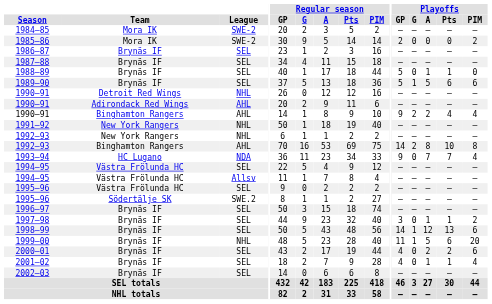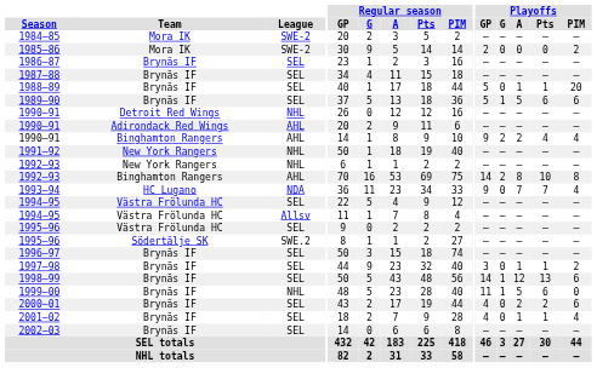 <table border="0" cellpadding="1" cellspacing="0" style="text-align:center; width:60em">
 <tr bgcolor="#e0e0e0">
 <th colspan="3" bgcolor="#ffffff"></th>
 <th rowspan="100" bgcolor="#ffffff"></th>
 <th colspan="5"><a href='#'>Regular season</a></th>
 <th rowspan="100" bgcolor="#ffffff"></th>
 <th colspan="5"><a href='#'>Playoffs</a></th>
 </tr>
 <tr bgcolor="#e0e0e0">
 <th><a href='#'>Season</a></th>
 <th>Team</th>
 <th>League</th>
 <th>GP</th>
 <th><a href='#'>G</a></th>
 <th><a href='#'>A</a></th>
 <th><a href='#'>Pts</a></th>
 <th><a href='#'>PIM</a></th>
 <th>GP</th>
 <th>G</th>
 <th>A</th>
 <th>Pts</th>
 <th>PIM</th>
 </tr>
 <tr>
 <td><a href='#'>1984–85</a></td>
 <td><a href='#'>Mora IK</a></td>
 <td><a href='#'>SWE-2</a></td>
 <td>20</td>
 <td>2</td>
 <td>3</td>
 <td>5</td>
 <td>2</td>
 <td>—</td>
 <td>—</td>
 <td>—</td>
 <td>—</td>
 <td>—</td>
 </tr>
 <tr bgcolor="#f0f0f0">
 <td><a href='#'>1985–86</a></td>
 <td>Mora IK</td>
 <td>SWE-2</td>
 <td>30</td>
 <td>9</td>
 <td>5</td>
 <td>14</td>
 <td>14</td>
 <td>2</td>
 <td>0</td>
 <td>0</td>
 <td>0</td>
 <td>2</td>
 </tr>
 <tr>
 <td><a href='#'>1986–87</a></td>
 <td><a href='#'>Brynäs IF</a></td>
 <td><a href='#'>SEL</a></td>
 <td>23</td>
 <td>1</td>
 <td>2</td>
 <td>3</td>
 <td>16</td>
 <td>—</td>
 <td>—</td>
 <td>—</td>
 <td>—</td>
 <td>—</td>
 </tr>
 <tr bgcolor="#f0f0f0">
 <td><a href='#'>1987–88</a></td>
 <td>Brynäs IF</td>
 <td>SEL</td>
 <td>34</td>
 <td>4</td>
 <td>11</td>
 <td>15</td>
 <td>18</td>
 <td>—</td>
 <td>—</td>
 <td>—</td>
 <td>—</td>
 <td>—</td>
 </tr>
 <tr>
 <td><a href='#'>1988–89</a></td>
 <td>Brynäs IF</td>
 <td>SEL</td>
 <td>40</td>
 <td>1</td>
 <td>17</td>
 <td>18</td>
 <td>44</td>
 <td>5</td>
 <td>0</td>
 <td>1</td>
 <td>1</td>
-<td>0</td>
+<td>20</td>
 </tr>
 <tr bgcolor="#f0f0f0">
 <td><a href='#'>1989–90</a></td>
 <td>Brynäs IF</td>
 <td>SEL</td>
 <td>37</td>
 <td>5</td>
 <td>13</td>
 <td>18</td>
 <td>36</td>
 <td>5</td>
 <td>1</td>
 <td>5</td>
 <td>6</td>
 <td>6</td>
 </tr>
 <tr>
 <td><a href='#'>1990–91</a></td>
 <td><a href='#'>Detroit Red Wings</a></td>
 <td><a href='#'>NHL</a></td>
 <td>26</td>
 <td>0</td>
 <td>12</td>
 <td>12</td>
 <td>16</td>
 <td>—</td>
 <td>—</td>
 <td>—</td>
 <td>—</td>
 <td>—</td>
 </tr>
 <tr bgcolor="#f0f0f0">
 <td><a href='#'>1990–91</a></td>
 <td><a href='#'>Adirondack Red Wings</a></td>
 <td><a href='#'>AHL</a></td>
 <td>20</td>
 <td>2</td>
 <td>9</td>
 <td>11</td>
 <td>6</td>
 <td>—</td>
 <td>—</td>
 <td>—</td>
 <td>—</td>
 <td>—</td>
 </tr>
 <tr>
 <td>1990–91</td>
 <td><a href='#'>Binghamton Rangers</a></td>
 <td>AHL</td>
 <td>14</td>
 <td>1</td>
 <td>8</td>
 <td>9</td>
 <td>10</td>
 <td>9</td>
 <td>2</td>
 <td>2</td>
 <td>4</td>
 <td>4</td>
 </tr>
 <tr bgcolor="#f0f0f0">
 <td><a href='#'>1991–92</a></td>
 <td><a href='#'>New York Rangers</a></td>
 <td>NHL</td>
 <td>50</td>
 <td>1</td>
 <td>18</td>
 <td>19</td>
 <td>40</td>
 <td>—</td>
 <td>—</td>
 <td>—</td>
 <td>—</td>
 <td>—</td>
 </tr>
 <tr>
 <td><a href='#'>1992–93</a></td>
 <td>New York Rangers</td>
 <td>NHL</td>
 <td>6</td>
 <td>1</td>
 <td>1</td>
 <td>2</td>
 <td>2</td>
 <td>—</td>
 <td>—</td>
 <td>—</td>
 <td>—</td>
 <td>—</td>
 </tr>
 <tr bgcolor="#f0f0f0">
 <td><a href='#'>1992–93</a></td>
 <td>Binghamton Rangers</td>
 <td>AHL</td>
 <td>70</td>
 <td>16</td>
 <td>53</td>
 <td>69</td>
 <td>75</td>
 <td>14</td>
 <td>2</td>
 <td>8</td>
 <td>10</td>
 <td>8</td>
 </tr>
 <tr>
 <td><a href='#'>1993–94</a></td>
 <td><a href='#'>HC Lugano</a></td>
 <td><a href='#'>NDA</a></td>
 <td>36</td>
 <td>11</td>
 <td>23</td>
 <td>34</td>
 <td>33</td>
 <td>9</td>
 <td>0</td>
 <td>7</td>
 <td>7</td>
 <td>4</td>
 </tr>
 <tr bgcolor="#f0f0f0">
 <td><a href='#'>1994–95</a></td>
 <td><a href='#'>Västra Frölunda HC</a></td>
 <td>SEL</td>
 <td>22</td>
 <td>5</td>
 <td>4</td>
 <td>9</td>
 <td>12</td>
 <td>—</td>
 <td>—</td>
 <td>—</td>
 <td>—</td>
 <td>—</td>
 </tr>
 <tr>
 <td><a href='#'>1994–95</a></td>
 <td>Västra Frölunda HC</td>
 <td><a href='#'>Allsv</a></td>
 <td>11</td>
 <td>1</td>
 <td>7</td>
 <td>8</td>
 <td>4</td>
 <td>—</td>
 <td>—</td>
 <td>—</td>
 <td>—</td>
 <td>—</td>
 </tr>
 <tr bgcolor="#f0f0f0">
 <td><a href='#'>1995–96</a></td>
 <td>Västra Frölunda HC</td>
 <td>SEL</td>
 <td>9</td>
 <td>0</td>
 <td>2</td>
 <td>2</td>
 <td>2</td>
 <td>—</td>
 <td>—</td>
 <td>—</td>
 <td>—</td>
 <td>—</td>
 </tr>
 <tr>
 <td><a href='#'>1995–96</a></td>
 <td><a href='#'>Södertälje SK</a></td>
 <td>SWE.2</td>
 <td>8</td>
 <td>1</td>
 <td>1</td>
 <td>2</td>
 <td>27</td>
 <td>—</td>
 <td>—</td>
 <td>—</td>
 <td>—</td>
 <td>—</td>
 </tr>
 <tr bgcolor="#f0f0f0">
 <td><a href='#'>1996–97</a></td>
 <td>Brynäs IF</td>
 <td>SEL</td>
 <td>50</td>
 <td>3</td>
 <td>15</td>
 <td>18</td>
 <td>74</td>
 <td>—</td>
 <td>—</td>
 <td>—</td>
 <td>—</td>
 <td>—</td>
 </tr>
 <tr>
 <td><a href='#'>1997–98</a></td>
 <td>Brynäs IF</td>
 <td>SEL</td>
 <td>44</td>
 <td>9</td>
 <td>23</td>
 <td>32</td>
 <td>40</td>
 <td>3</td>
 <td>0</td>
 <td>1</td>
 <td>1</td>
 <td>2</td>
 </tr>
 <tr bgcolor="#f0f0f0">
 <td><a href='#'>1998–99</a></td>
 <td>Brynäs IF</td>
 <td>SEL</td>
 <td>50</td>
 <td>5</td>
 <td>43</td>
 <td>48</td>
 <td>56</td>
 <td>14</td>
 <td>1</td>
 <td>12</td>
 <td>13</td>
 <td>6</td>
 </tr>
 <tr>
 <td><a href='#'>1999–00</a></td>
 <td>Brynäs IF</td>
 <td>NHL</td>
 <td>48</td>
 <td>5</td>
 <td>23</td>
 <td>28</td>
 <td>40</td>
 <td>11</td>
 <td>1</td>
 <td>5</td>
 <td>6</td>
-<td>20</td>
+<td>0</td>
 </tr>
 <tr bgcolor="#f0f0f0">
 <td><a href='#'>2000–01</a></td>
 <td>Brynäs IF</td>
 <td>SEL</td>
 <td>43</td>
 <td>2</td>
 <td>17</td>
 <td>19</td>
 <td>44</td>
 <td>4</td>
 <td>0</td>
 <td>2</td>
 <td>2</td>
 <td>6</td>
 </tr>
 <tr>
 <td><a href='#'>2001–02</a></td>
 <td>Brynäs IF</td>
 <td>SEL</td>
 <td>18</td>
 <td>2</td>
 <td>7</td>
 <td>9</td>
 <td>28</td>
 <td>4</td>
 <td>0</td>
 <td>1</td>
 <td>1</td>
 <td>4</td>
 </tr>
 <tr bgcolor="#f0f0f0">
 <td><a href='#'>2002–03</a></td>
 <td>Brynäs IF</td>
 <td>SEL</td>
 <td>14</td>
 <td>0</td>
 <td>6</td>
 <td>6</td>
 <td>8</td>
 <td>—</td>
 <td>—</td>
 <td>—</td>
 <td>—</td>
 <td>—</td>
 </tr>
 <tr bgcolor="#e0e0e0">
 <th colspan="3">SEL totals</th>
 <th>432</th>
 <th>42</th>
 <th>183</th>
 <th>225</th>
 <th>418</th>
 <th>46</th>
 <th>3</th>
 <th>27</th>
 <th>30</th>
 <th>44</th>
 </tr>
 <tr bgcolor="#e0e0e0">
 <th colspan="3">NHL totals</th>
 <th>82</th>
 <th>2</th>
 <th>31</th>
 <th>33</th>
 <th>58</th>
 <th>—</th>
 <th>—</th>
 <th>—</th>
 <th>—</th>
 <th>—</th>
 </tr>
 </table>
